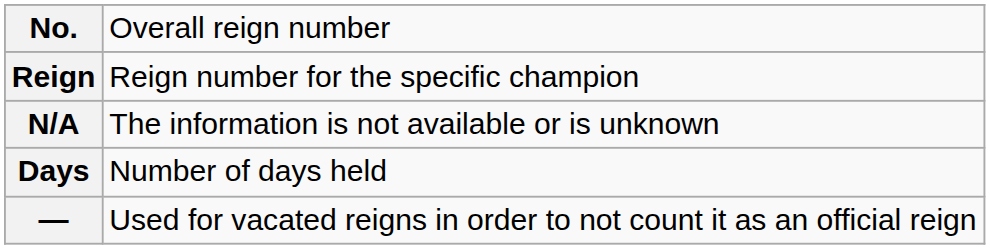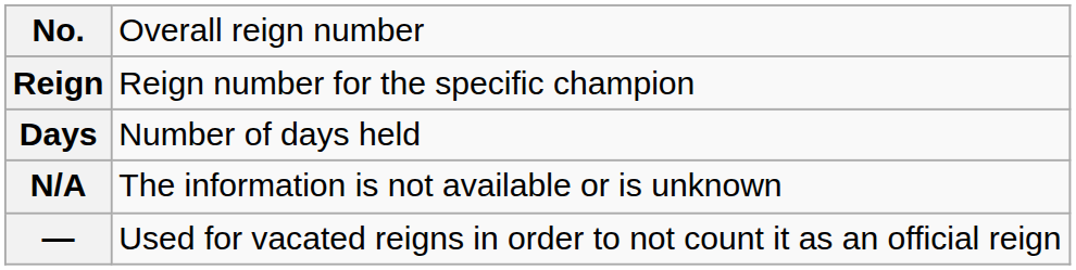 <table class="wikitable">
 <tr>
 <th>No.</th>
 <td>Overall reign number</td>
 </tr>
 <tr>
 <th>Reign</th>
 <td>Reign number for the specific champion</td>
 </tr>
 <tr>
+<th>Days</th>
+<td>Number of days held</td>
+</tr>
+<tr>
 <th>N/A</th>
 <td>The information is not available or is unknown</td>
-</tr>
-<tr>
-<th>Days</th>
-<td>Number of days held</td>
 </tr>
 <tr>
 <th>—</th>
 <td>Used for vacated reigns in order to not count it as an official reign</td>
 </tr>
 </table>
